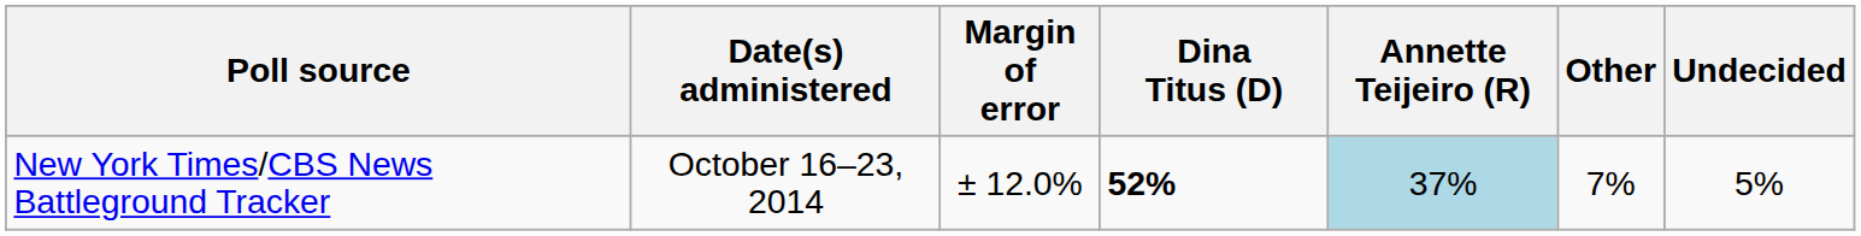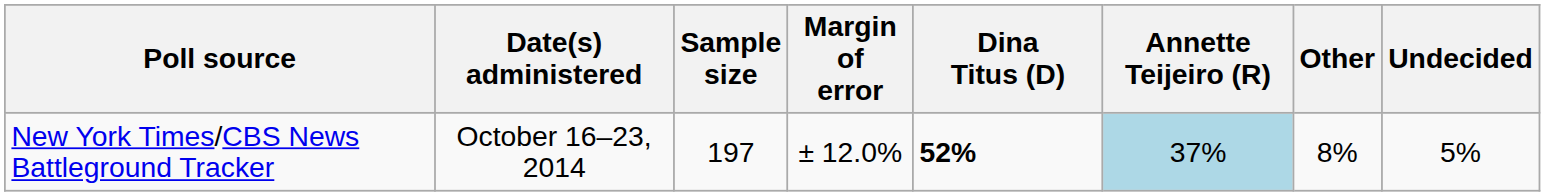 <table class="wikitable">
 <tr>
 <th>Poll source</th>
 <th>Date(s)<br>administered</th>
+<th>Sample<br>size</th>
 <th>Margin of<br>error</th>
 <th style="width:100px;">Dina<br>Titus (D)</th>
 <th style="width:100px;">Annette<br>Teijeiro (R)</th>
 <th>Other</th>
 <th>Undecided</th>
 </tr>
 <tr>
 <td><a href='#'>New York Times</a>/<a href='#'>CBS News Battleground Tracker</a></td>
 <td align=center>October 16–23, 2014</td>
+<td align=center>197</td>
 <td align=center>± 12.0%</td>
 <td><strong>52%</strong></td>
 <td align=center style="background: lightblue;">37%</td>
-<td align=center>7%</td>
+<td align=center>8%</td>
 <td align=center>5%</td>
 </tr>
 </table>
